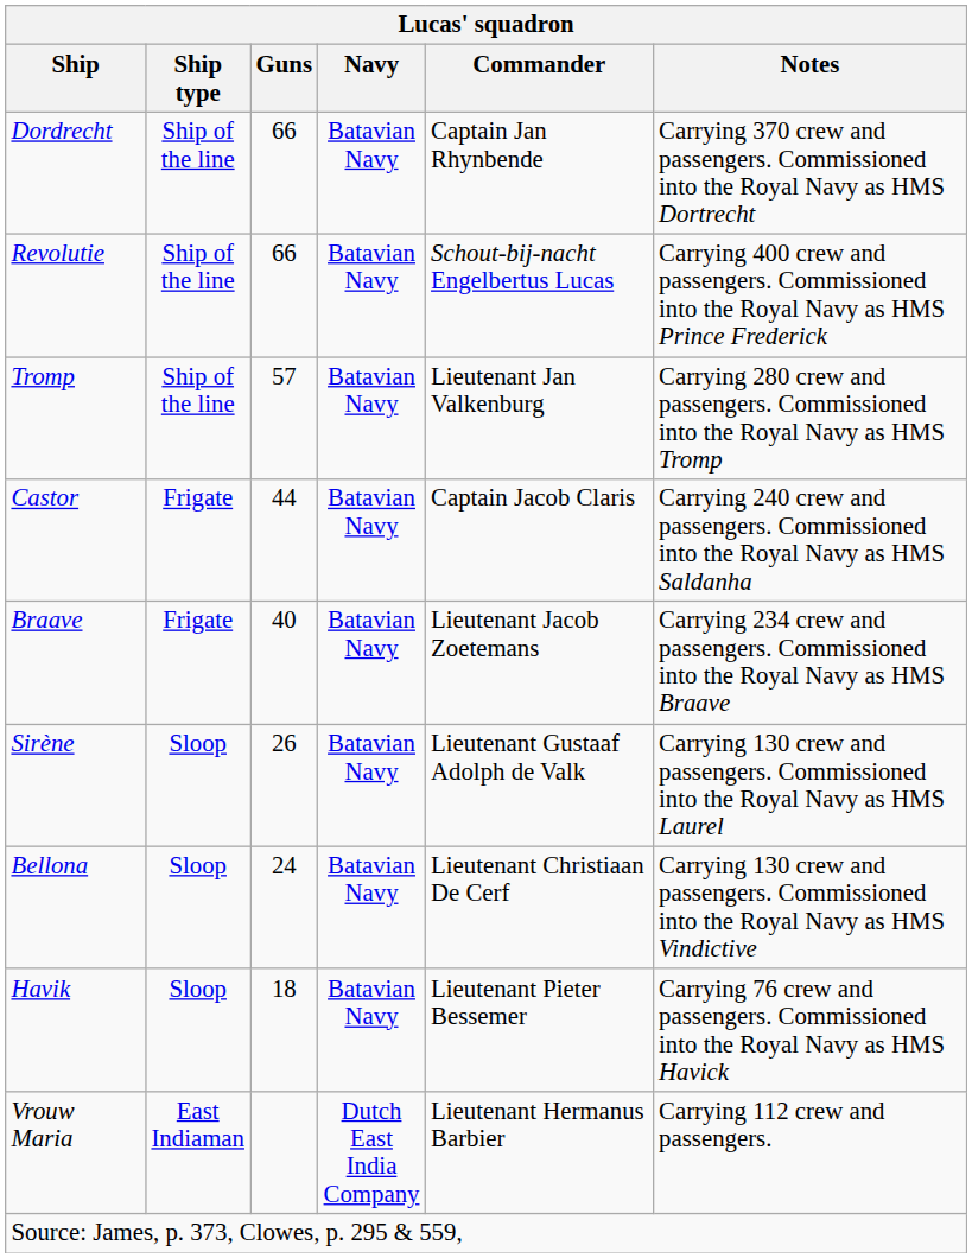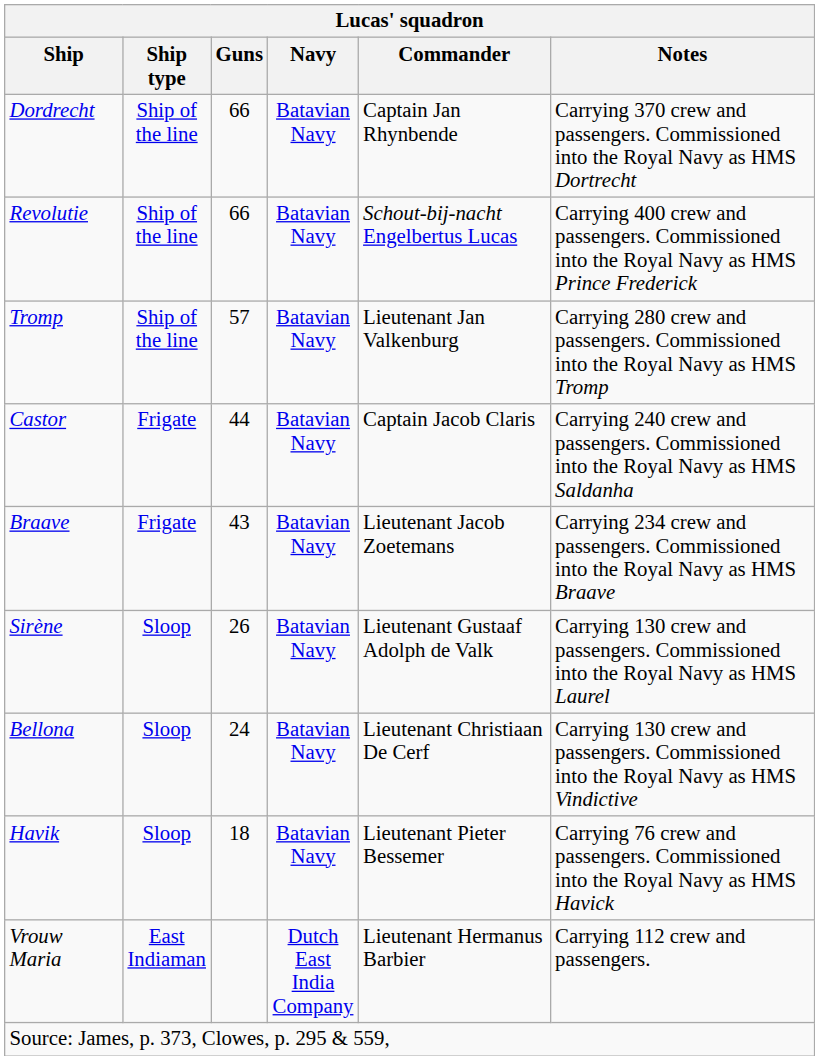 <table class="wikitable" width=100%>
 <tr valign="top">
 <th colspan="11" bgcolor="white">Lucas' squadron</th>
 </tr>
 <tr valign="top"|- valign="top">
 <th scope="col" width=15%; align= center>Ship</th>
 <th scope="col" width=10%; align= center>Ship type</th>
 <th scope="col" width=5%; align= center>Guns</th>
 <th scope="col" width=10%; align= center>Navy</th>
 <th scope="col" width=25%; align= center>Commander</th>
 <th scope="col" width=35%; align= center>Notes</th>
 </tr>
 <tr valign="top">
 <td align= left><a href='#'><em>Dordrecht</em></a></td>
 <td align= center><a href='#'>Ship of the line</a></td>
 <td align= center>66</td>
 <td align= center><a href='#'>Batavian Navy</a></td>
 <td align= left>Captain Jan Rhynbende</td>
 <td align= left>Carrying 370 crew and passengers. Commissioned into the Royal Navy as HMS <em>Dortrecht</em></td>
 </tr>
 <tr valign="top">
 <td align= left><a href='#'><em>Revolutie</em></a></td>
 <td align= center><a href='#'>Ship of the line</a></td>
 <td align= center>66</td>
 <td align= center><a href='#'>Batavian Navy</a></td>
 <td align= left><em>Schout-bij-nacht</em> <a href='#'>Engelbertus Lucas</a></td>
 <td align= left>Carrying 400 crew and passengers. Commissioned into the Royal Navy as HMS <em>Prince Frederick</em></td>
 </tr>
 <tr valign="top">
 <td align= left><a href='#'><em>Tromp</em></a></td>
 <td align= center><a href='#'>Ship of the line</a></td>
 <td align= center>57</td>
 <td align= center><a href='#'>Batavian Navy</a></td>
 <td align= left>Lieutenant Jan Valkenburg</td>
 <td align= left>Carrying 280 crew and passengers. Commissioned into the Royal Navy as HMS <em>Tromp</em></td>
 </tr>
 <tr valign="top">
 <td align= left><a href='#'><em>Castor</em></a></td>
 <td align= center><a href='#'>Frigate</a></td>
 <td align= center>44</td>
 <td align= center><a href='#'>Batavian Navy</a></td>
 <td align= left>Captain Jacob Claris</td>
 <td align= left>Carrying 240 crew and passengers. Commissioned into the Royal Navy as HMS <em>Saldanha</em></td>
 </tr>
 <tr valign="top">
 <td align= left><a href='#'><em>Braave</em></a></td>
 <td align= center><a href='#'>Frigate</a></td>
-<td align= center>40</td>
+<td align= center>43</td>
 <td align= center><a href='#'>Batavian Navy</a></td>
 <td align= left>Lieutenant Jacob Zoetemans</td>
 <td align= left>Carrying 234 crew and passengers. Commissioned into the Royal Navy as HMS <em>Braave</em></td>
 </tr>
 <tr valign="top">
 <td align= left><a href='#'><em>Sirène</em></a></td>
 <td align= center><a href='#'>Sloop</a></td>
 <td align= center>26</td>
 <td align= center><a href='#'>Batavian Navy</a></td>
 <td align= left>Lieutenant Gustaaf Adolph de Valk</td>
 <td align= left>Carrying 130 crew and passengers. Commissioned into the Royal Navy as HMS <em>Laurel</em></td>
 </tr>
 <tr valign="top">
 <td align= left><a href='#'><em>Bellona</em></a></td>
 <td align= center><a href='#'>Sloop</a></td>
 <td align= center>24</td>
 <td align= center><a href='#'>Batavian Navy</a></td>
 <td align= left>Lieutenant Christiaan De Cerf</td>
 <td align= left>Carrying 130 crew and passengers. Commissioned into the Royal Navy as HMS <em>Vindictive</em></td>
 </tr>
 <tr valign="top">
 <td align= left><a href='#'><em>Havik</em></a></td>
 <td align= center><a href='#'>Sloop</a></td>
 <td align= center>18</td>
 <td align= center><a href='#'>Batavian Navy</a></td>
 <td align= left>Lieutenant Pieter Bessemer</td>
 <td align= left>Carrying 76 crew and passengers. Commissioned into the Royal Navy as HMS <em>Havick</em></td>
 </tr>
 <tr valign="top">
 <td align= left><em>Vrouw Maria</em></td>
 <td align= center><a href='#'>East Indiaman</a></td>
 <td align= center></td>
 <td align= center><a href='#'>Dutch East India Company</a></td>
 <td align= left>Lieutenant Hermanus Barbier</td>
 <td align= left>Carrying 112 crew and passengers.</td>
 </tr>
 <tr valign="top">
 <td colspan="12" align="left">Source: James, p. 373, Clowes, p. 295 & 559, </td>
 </tr>
 <tr>
 </tr>
 </table>
